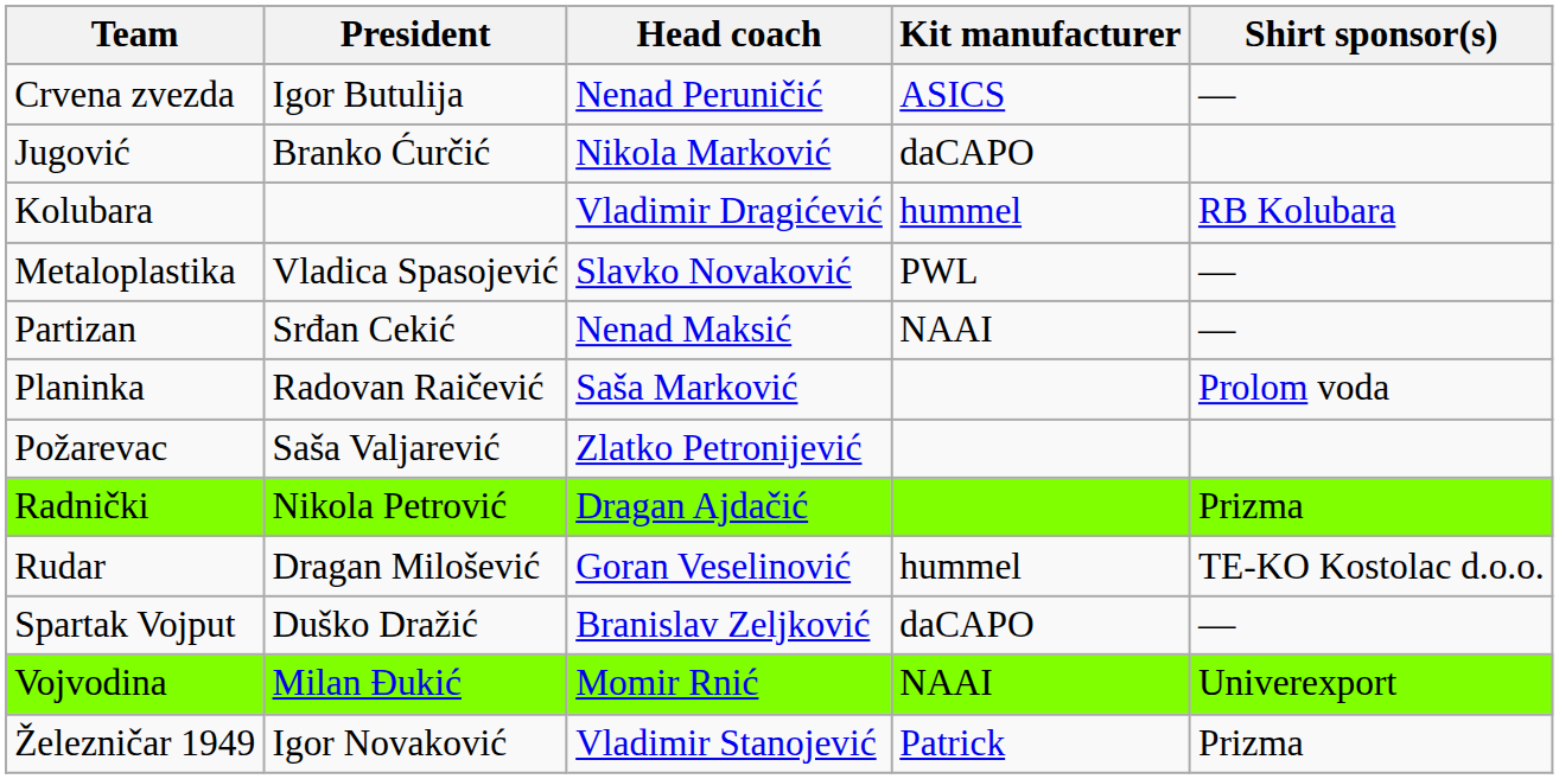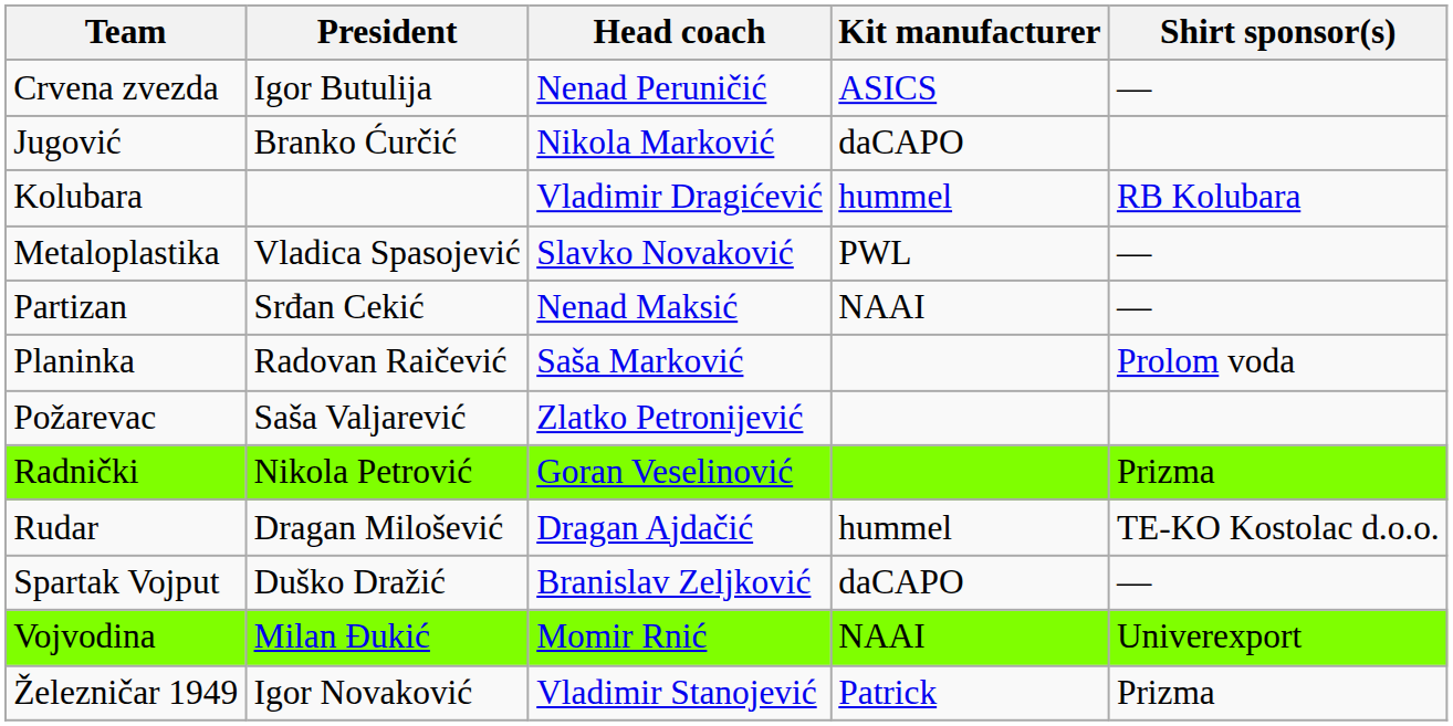 <table class="wikitable sortable" style="text-align: left;">
 <tr>
 <th>Team</th>
 <th>President</th>
 <th>Head coach</th>
 <th>Kit manufacturer</th>
 <th>Shirt sponsor(s)</th>
 </tr>
 <tr>
 <td>Crvena zvezda</td>
 <td>Igor Butulija</td>
 <td> <a href='#'>Nenad Peruničić</a></td>
 <td><a href='#'>ASICS</a></td>
 <td>—</td>
 </tr>
 <tr>
 <td>Jugović</td>
 <td>Branko Ćurčić</td>
 <td> <a href='#'>Nikola Marković</a></td>
 <td>daCAPO</td>
 <td></td>
 </tr>
 <tr>
 <td>Kolubara</td>
 <td></td>
 <td> <a href='#'>Vladimir Dragićević</a></td>
 <td><a href='#'>hummel</a></td>
 <td><a href='#'>RB Kolubara</a></td>
 </tr>
 <tr>
 <td>Metaloplastika</td>
 <td>Vladica Spasojević</td>
 <td> <a href='#'>Slavko Novaković</a></td>
 <td>PWL</td>
 <td>—</td>
 </tr>
 <tr>
 <td>Partizan</td>
 <td>Srđan Cekić</td>
 <td> <a href='#'>Nenad Maksić</a></td>
 <td>NAAI</td>
 <td>—</td>
 </tr>
 <tr>
 <td>Planinka</td>
 <td>Radovan Raičević</td>
 <td> <a href='#'>Saša Marković</a></td>
 <td></td>
 <td><a href='#'>Prolom</a> voda</td>
 </tr>
 <tr>
 <td>Požarevac</td>
 <td>Saša Valjarević</td>
 <td> <a href='#'>Zlatko Petronijević</a></td>
 <td></td>
 <td></td>
 </tr>
 <tr bgcolor="#7fff00">
 <td>Radnički</td>
 <td>Nikola Petrović</td>
-<td> <a href='#'>Dragan Ajdačić</a></td>
+<td> <a href='#'>Goran Veselinović</a></td>
 <td></td>
 <td>Prizma</td>
 </tr>
 <tr>
 <td>Rudar</td>
 <td>Dragan Milošević</td>
-<td> <a href='#'>Goran Veselinović</a></td>
+<td> <a href='#'>Dragan Ajdačić</a></td>
 <td>hummel</td>
 <td>TE-KO Kostolac d.o.o.</td>
 </tr>
 <tr>
 <td>Spartak Vojput</td>
 <td>Duško Dražić</td>
 <td> <a href='#'>Branislav Zeljković</a></td>
 <td>daCAPO</td>
 <td>—</td>
 </tr>
 <tr bgcolor="#7fff00">
 <td>Vojvodina</td>
 <td><a href='#'>Milan Đukić</a></td>
 <td> <a href='#'>Momir Rnić</a></td>
 <td>NAAI</td>
 <td>Univerexport</td>
 </tr>
 <tr>
 <td>Železničar 1949</td>
 <td>Igor Novaković</td>
 <td> <a href='#'>Vladimir Stanojević</a></td>
 <td><a href='#'>Patrick</a></td>
 <td>Prizma</td>
 </tr>
 </table>
